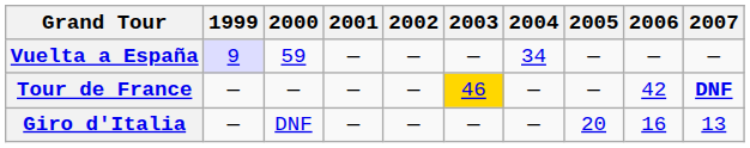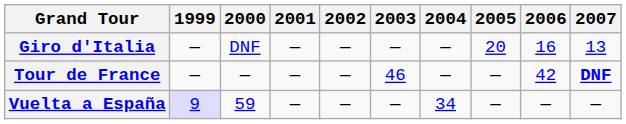 <table class="wikitable plainrowheaders">
 <tr>
 <th>Grand Tour</th>
 <th scope="col">1999</th>
 <th scope="col">2000</th>
 <th scope="col">2001</th>
 <th scope="col">2002</th>
 <th scope="col">2003</th>
 <th scope="col">2004</th>
 <th scope="col">2005</th>
 <th scope="col">2006</th>
 <th scope="col">2007</th>
 </tr>
 <tr style="text-align:center;">
+<th scope="row"> <a href='#'>Giro d'Italia</a></th>
+<td>—</td>
+<td style="text-align:center;"><a href='#'>DNF</a></td>
+<td>—</td>
+<td>—</td>
+<td>—</td>
+<td>—</td>
+<td style="text-align:center;"><a href='#'>20</a></td>
+<td style="text-align:center;"><a href='#'>16</a></td>
+<td style="text-align:center;"><a href='#'>13</a></td>
+</tr>
+<tr style="text-align:center;">
+<th scope="row"> <a href='#'>Tour de France</a></th>
+<td>—</td>
+<td>—</td>
+<td>—</td>
+<td>—</td>
+<td style="text-align:center;"><a href='#'>46</a></td>
+<td>—</td>
+<td>—</td>
+<td style="text-align:center;"><a href='#'>42</a></td>
+<td style="text-align:center;"><strong><a href='#'>DNF</a></strong></td>
+</tr>
+<tr style="text-align:center;">
 <th scope="row"> <a href='#'>Vuelta a España</a></th>
 <td style="background:#ddf;"><a href='#'>9</a></td>
 <td style="text-align:center;"><a href='#'>59</a></td>
 <td>—</td>
 <td>—</td>
 <td>—</td>
 <td style="text-align:center;"><a href='#'>34</a></td>
 <td>—</td>
 <td>—</td>
 <td>—</td>
 </tr>
-<tr style="text-align:center;">
-<th scope="row"> <a href='#'>Tour de France</a></th>
-<td>—</td>
-<td>—</td>
-<td>—</td>
-<td>—</td>
-<td style="background: gold; text-align:center;"><a href='#'>46</a></td>
-<td>—</td>
-<td>—</td>
-<td style="text-align:center;"><a href='#'>42</a></td>
-<td style="text-align:center;"><strong><a href='#'>DNF</a></strong></td>
-</tr>
-<tr style="text-align:center;">
-<th scope="row"> <a href='#'>Giro d'Italia</a></th>
-<td>—</td>
-<td style="text-align:center;"><a href='#'>DNF</a></td>
-<td>—</td>
-<td>—</td>
-<td>—</td>
-<td>—</td>
-<td style="text-align:center;"><a href='#'>20</a></td>
-<td style="text-align:center;"><a href='#'>16</a></td>
-<td style="text-align:center;"><a href='#'>13</a></td>
-</tr>
 </table>
